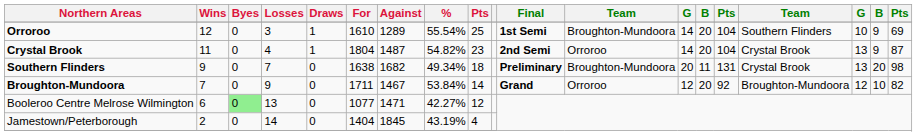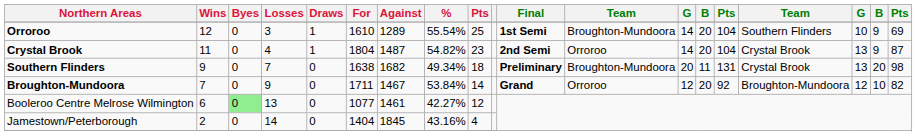 <table style="font-size: 85%; text-align: left;" class="wikitable">
 <tr>
 <th style="color:crimson">Northern Areas</th>
 <th style="color:crimson">Wins</th>
 <th style="color:crimson">Byes</th>
 <th style="color:crimson">Losses</th>
 <th style="color:crimson">Draws</th>
 <th style="color:crimson">For</th>
 <th style="color:crimson">Against</th>
 <th style="color:crimson">%</th>
 <th style="color:crimson">Pts</th>
 <th></th>
 <th style="color:green">Final</th>
 <th style="color:green">Team</th>
 <th style="color:green">G</th>
 <th style="color:green">B</th>
 <th style="color:green">Pts</th>
 <th style="color:green">Team</th>
 <th style="color:green">G</th>
 <th style="color:green">B</th>
 <th style="color:green">Pts</th>
 </tr>
 <tr>
 </tr>
 <tr>
 </tr>
 <tr>
 <td><strong>	Orroroo	</strong></td>
 <td>12</td>
 <td>0</td>
 <td>3</td>
 <td>1</td>
 <td>1610</td>
 <td>1289</td>
 <td>55.54%</td>
 <td>25</td>
 <td></td>
 <td><strong>1st Semi</strong></td>
 <td>Broughton-Mundoora</td>
 <td>14</td>
 <td>20</td>
 <td>104</td>
 <td>Southern Flinders</td>
 <td>10</td>
 <td>9</td>
 <td>69</td>
 </tr>
 <tr>
 <td><strong>	Crystal Brook	</strong></td>
 <td>11</td>
 <td>0</td>
 <td>4</td>
 <td>1</td>
 <td>1804</td>
 <td>1487</td>
 <td>54.82%</td>
 <td>23</td>
 <td></td>
 <td><strong>2nd Semi</strong></td>
 <td>Orroroo</td>
 <td>14</td>
 <td>20</td>
 <td>104</td>
 <td>Crystal Brook</td>
 <td>13</td>
 <td>9</td>
 <td>87</td>
 </tr>
 <tr>
 <td><strong>	Southern Flinders	</strong></td>
 <td>9</td>
 <td>0</td>
 <td>7</td>
 <td>0</td>
 <td>1638</td>
 <td>1682</td>
 <td>49.34%</td>
 <td>18</td>
 <td></td>
 <td><strong>Preliminary</strong></td>
 <td>Broughton-Mundoora</td>
 <td>20</td>
 <td>11</td>
 <td>131</td>
 <td>Crystal Brook</td>
 <td>13</td>
 <td>20</td>
 <td>98</td>
 </tr>
 <tr>
 <td><strong>	Broughton-Mundoora	</strong></td>
 <td>7</td>
 <td>0</td>
 <td>9</td>
 <td>0</td>
 <td>1711</td>
 <td>1467</td>
 <td>53.84%</td>
 <td>14</td>
 <td></td>
 <td><strong>Grand</strong></td>
 <td>Orroroo</td>
 <td>12</td>
 <td>20</td>
 <td>92</td>
 <td>Broughton-Mundoora</td>
 <td>12</td>
 <td>10</td>
 <td>82</td>
 </tr>
 <tr>
 <td>Booleroo Centre Melrose Wilmington</td>
 <td>6</td>
 <td style="background: lightgreen;">0</td>
 <td>13</td>
 <td>0</td>
 <td>1077</td>
-<td>1471</td>
+<td>1461</td>
 <td>42.27%</td>
 <td>12</td>
 <td></td>
 </tr>
 <tr>
 <td>Jamestown/Peterborough</td>
 <td>2</td>
 <td>0</td>
 <td>14</td>
 <td>0</td>
 <td>1404</td>
 <td>1845</td>
-<td>43.19%</td>
+<td>43.16%</td>
 <td>4</td>
 <td></td>
 </tr>
 <tr>
 </tr>
 </table>
